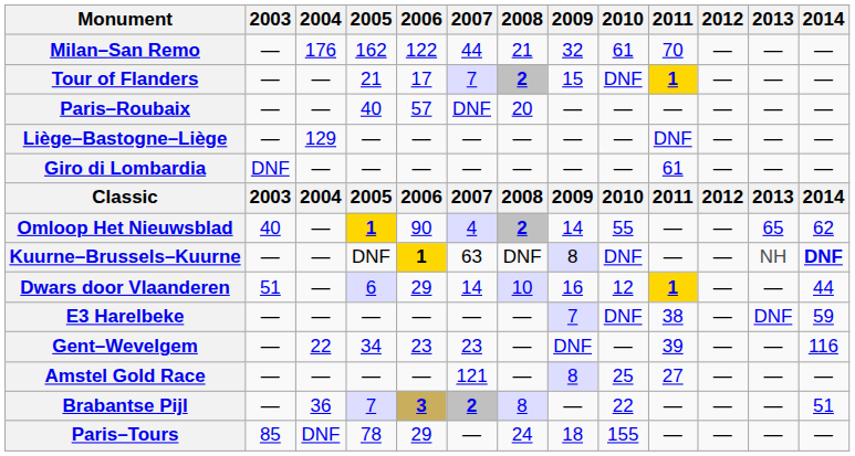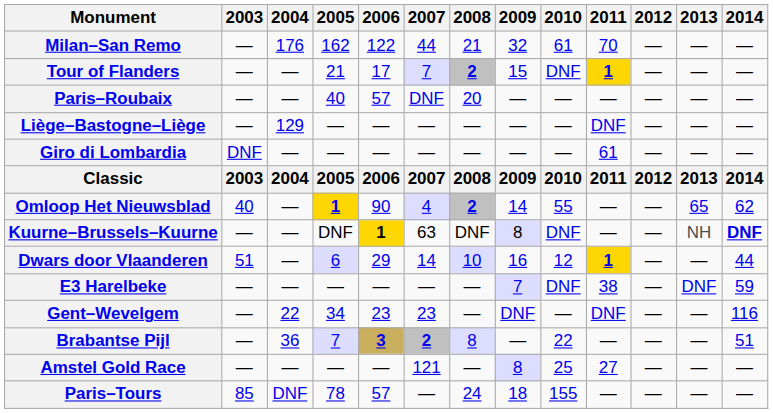 <table class="wikitable plainrowheaders">
 <tr>
 <th>Monument</th>
 <th scope="col">2003</th>
 <th scope="col">2004</th>
 <th scope="col">2005</th>
 <th scope="col">2006</th>
 <th scope="col">2007</th>
 <th scope="col">2008</th>
 <th scope="col">2009</th>
 <th scope="col">2010</th>
 <th scope="col">2011</th>
 <th scope="col">2012</th>
 <th scope="col">2013</th>
 <th scope="col">2014</th>
 </tr>
 <tr style="text-align:center;">
 <th scope="row"><a href='#'>Milan–San Remo</a></th>
 <td>—</td>
 <td><a href='#'>176</a></td>
 <td><a href='#'>162</a></td>
 <td><a href='#'>122</a></td>
 <td><a href='#'>44</a></td>
 <td><a href='#'>21</a></td>
 <td><a href='#'>32</a></td>
 <td><a href='#'>61</a></td>
 <td><a href='#'>70</a></td>
 <td>—</td>
 <td>—</td>
 <td>—</td>
 </tr>
 <tr style="text-align:center;">
 <th scope="row"><a href='#'>Tour of Flanders</a></th>
 <td>—</td>
 <td>—</td>
 <td><a href='#'>21</a></td>
 <td><a href='#'>17</a></td>
 <td style="background:#ddf;"><a href='#'>7</a></td>
 <td style="background:silver;"><a href='#'><strong>2</strong></a></td>
 <td><a href='#'>15</a></td>
 <td><a href='#'>DNF</a></td>
 <td style="background:gold;"><a href='#'><strong>1</strong></a></td>
 <td>—</td>
 <td>—</td>
 <td>—</td>
 </tr>
 <tr style="text-align:center;">
 <th scope="row"><a href='#'>Paris–Roubaix</a></th>
 <td>—</td>
 <td>—</td>
 <td><a href='#'>40</a></td>
 <td><a href='#'>57</a></td>
 <td><a href='#'>DNF</a></td>
 <td><a href='#'>20</a></td>
 <td>—</td>
 <td>—</td>
 <td>—</td>
 <td>—</td>
 <td>—</td>
 <td>—</td>
 </tr>
 <tr style="text-align:center;">
 <th scope="row"><a href='#'>Liège–Bastogne–Liège</a></th>
 <td>—</td>
 <td><a href='#'>129</a></td>
 <td>—</td>
 <td>—</td>
 <td>—</td>
 <td>—</td>
 <td>—</td>
 <td>—</td>
 <td><a href='#'>DNF</a></td>
 <td>—</td>
 <td>—</td>
 <td>—</td>
 </tr>
 <tr style="text-align:center;">
 <th scope="row"><a href='#'>Giro di Lombardia</a></th>
 <td><a href='#'>DNF</a></td>
 <td>—</td>
 <td>—</td>
 <td>—</td>
 <td>—</td>
 <td>—</td>
 <td>—</td>
 <td>—</td>
 <td><a href='#'>61</a></td>
 <td>—</td>
 <td>—</td>
 <td>—</td>
 </tr>
 <tr>
 <th>Classic</th>
 <th scope="col">2003</th>
 <th scope="col">2004</th>
 <th scope="col">2005</th>
 <th scope="col">2006</th>
 <th scope="col">2007</th>
 <th scope="col">2008</th>
 <th scope="col">2009</th>
 <th scope="col">2010</th>
 <th scope="col">2011</th>
 <th scope="col">2012</th>
 <th scope="col">2013</th>
 <th scope="col">2014</th>
 </tr>
 <tr style="text-align:center;">
 <th scope="row"><a href='#'>Omloop Het Nieuwsblad</a></th>
 <td><a href='#'>40</a></td>
 <td>—</td>
 <td style="background:gold;"><a href='#'><strong>1</strong></a></td>
 <td><a href='#'>90</a></td>
 <td style="background:#ddf;"><a href='#'>4</a></td>
 <td style="background:silver;"><a href='#'><strong>2</strong></a></td>
 <td><a href='#'>14</a></td>
 <td><a href='#'>55</a></td>
 <td>—</td>
 <td>—</td>
 <td><a href='#'>65</a></td>
 <td><a href='#'>62</a></td>
 </tr>
 <tr style="text-align:center;">
 <th scope="row"><a href='#'>Kuurne–Brussels–Kuurne</a></th>
 <td>—</td>
 <td>—</td>
 <td>DNF</td>
 <td style="background:gold;"><strong>1</strong></td>
 <td>63</td>
 <td>DNF</td>
 <td style="background:#ddf;">8</td>
 <td><a href='#'>DNF</a></td>
 <td>—</td>
 <td>—</td>
 <td style="color:#4d4d4d;">NH</td>
 <td><strong><a href='#'>DNF</a></strong></td>
 </tr>
 <tr style="text-align:center;">
 <th scope="row"><a href='#'>Dwars door Vlaanderen</a></th>
 <td><a href='#'>51</a></td>
 <td>—</td>
 <td style="background:#ddf;"><a href='#'>6</a></td>
 <td><a href='#'>29</a></td>
 <td><a href='#'>14</a></td>
 <td style="background:#ddf;"><a href='#'>10</a></td>
 <td><a href='#'>16</a></td>
 <td><a href='#'>12</a></td>
 <td style="background:gold;"><a href='#'><strong>1</strong></a></td>
 <td>—</td>
 <td>—</td>
 <td><a href='#'>44</a></td>
 </tr>
 <tr style="text-align:center;">
 <th scope="row"><a href='#'>E3 Harelbeke</a></th>
 <td>—</td>
 <td>—</td>
 <td>—</td>
 <td>—</td>
 <td>—</td>
 <td>—</td>
 <td style="background:#ddf;"><a href='#'>7</a></td>
 <td><a href='#'>DNF</a></td>
 <td><a href='#'>38</a></td>
 <td>—</td>
 <td><a href='#'>DNF</a></td>
 <td><a href='#'>59</a></td>
 </tr>
 <tr style="text-align:center;">
 <th scope="row"><a href='#'>Gent–Wevelgem</a></th>
 <td>—</td>
 <td><a href='#'>22</a></td>
 <td><a href='#'>34</a></td>
 <td><a href='#'>23</a></td>
 <td><a href='#'>23</a></td>
 <td>—</td>
 <td><a href='#'>DNF</a></td>
 <td>—</td>
-<td><a href='#'>39</a></td>
+<td><a href='#'>DNF</a></td>
 <td>—</td>
 <td>—</td>
 <td><a href='#'>116</a></td>
+</tr>
+<tr style="text-align:center;">
+<th scope="row"><a href='#'>Brabantse Pijl</a></th>
+<td>—</td>
+<td><a href='#'>36</a></td>
+<td style="background:#ddf;"><a href='#'>7</a></td>
+<td style="background:#C9AE5D;"><a href='#'><strong>3</strong></a></td>
+<td style="background:silver;"><a href='#'><strong>2</strong></a></td>
+<td style="background:#ddf;"><a href='#'>8</a></td>
+<td>—</td>
+<td><a href='#'>22</a></td>
+<td>—</td>
+<td>—</td>
+<td>—</td>
+<td><a href='#'>51</a></td>
 </tr>
 <tr style="text-align:center;">
 <th scope="row"><a href='#'>Amstel Gold Race</a></th>
 <td>—</td>
 <td>—</td>
 <td>—</td>
 <td>—</td>
 <td><a href='#'>121</a></td>
 <td>—</td>
 <td style="background:#ddf;"><a href='#'>8</a></td>
 <td><a href='#'>25</a></td>
 <td><a href='#'>27</a></td>
 <td>—</td>
 <td>—</td>
 <td>—</td>
 </tr>
 <tr style="text-align:center;">
-<th scope="row"><a href='#'>Brabantse Pijl</a></th>
-<td>—</td>
-<td><a href='#'>36</a></td>
-<td style="background:#ddf;"><a href='#'>7</a></td>
-<td style="background:#C9AE5D;"><a href='#'><strong>3</strong></a></td>
-<td style="background:silver;"><a href='#'><strong>2</strong></a></td>
-<td style="background:#ddf;"><a href='#'>8</a></td>
-<td>—</td>
-<td><a href='#'>22</a></td>
-<td>—</td>
-<td>—</td>
-<td>—</td>
-<td><a href='#'>51</a></td>
-</tr>
-<tr style="text-align:center;">
 <th scope="row"><a href='#'>Paris–Tours</a></th>
 <td><a href='#'>85</a></td>
 <td><a href='#'>DNF</a></td>
 <td><a href='#'>78</a></td>
-<td><a href='#'>29</a></td>
+<td><a href='#'>57</a></td>
 <td>—</td>
 <td><a href='#'>24</a></td>
 <td><a href='#'>18</a></td>
 <td><a href='#'>155</a></td>
 <td>—</td>
 <td>—</td>
 <td>—</td>
 <td>—</td>
 </tr>
 </table>
